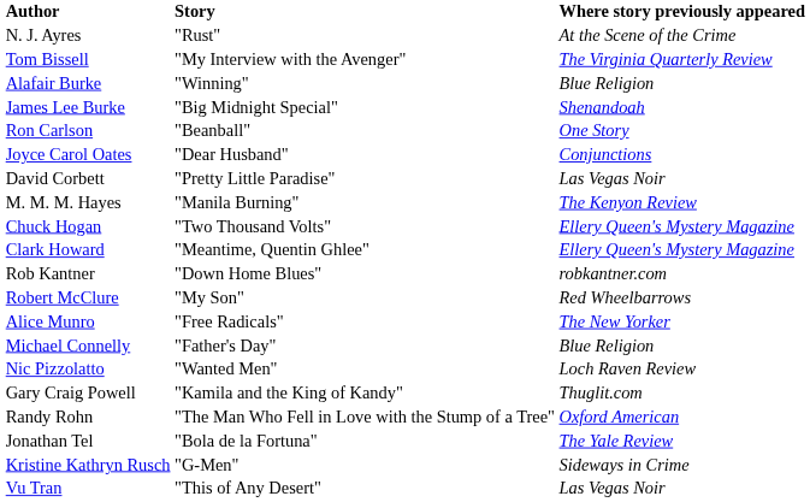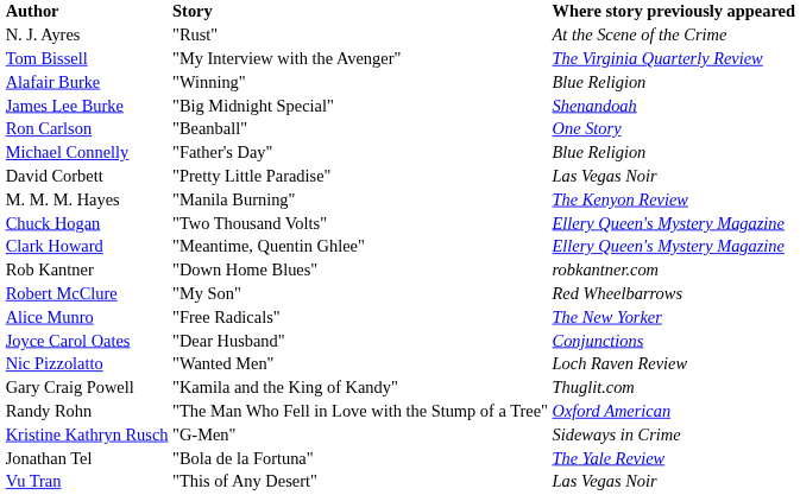 <table>
 <tr>
 <td><strong>Author</strong></td>
 <td><strong>Story</strong></td>
 <td><strong>Where story previously appeared</strong></td>
 </tr>
 <tr>
 <td>N. J. Ayres</td>
 <td>"Rust"</td>
 <td><em>At the Scene of the Crime</em></td>
 </tr>
 <tr>
 <td><a href='#'>Tom Bissell</a></td>
 <td>"My Interview with the Avenger"</td>
 <td><em><a href='#'>The Virginia Quarterly Review</a></em></td>
 </tr>
 <tr>
 <td><a href='#'>Alafair Burke</a></td>
 <td>"Winning"</td>
 <td><em>Blue Religion</em></td>
 </tr>
 <tr>
 <td><a href='#'>James Lee Burke</a></td>
 <td>"Big Midnight Special"</td>
 <td><em><a href='#'>Shenandoah</a></em></td>
 </tr>
 <tr>
 <td><a href='#'>Ron Carlson</a></td>
 <td>"Beanball"</td>
 <td><em><a href='#'>One Story</a></em></td>
 </tr>
 <tr>
-<td><a href='#'>Joyce Carol Oates</a></td>
-<td>"Dear Husband"</td>
-<td><em><a href='#'>Conjunctions</a></em></td>
+<td><a href='#'>Michael Connelly</a></td>
+<td>"Father's Day"</td>
+<td><em>Blue Religion</em></td>
 </tr>
 <tr>
 <td>David Corbett</td>
 <td>"Pretty Little Paradise"</td>
 <td><em>Las Vegas Noir</em></td>
 </tr>
 <tr>
 <td>M. M. M. Hayes</td>
 <td>"Manila Burning"</td>
 <td><em><a href='#'>The Kenyon Review</a></em></td>
 </tr>
 <tr>
 <td><a href='#'>Chuck Hogan</a></td>
 <td>"Two Thousand Volts"</td>
 <td><em><a href='#'>Ellery Queen's Mystery Magazine</a></em></td>
 </tr>
 <tr>
 <td><a href='#'>Clark Howard</a></td>
 <td>"Meantime, Quentin Ghlee"</td>
 <td><em><a href='#'>Ellery Queen's Mystery Magazine</a></em></td>
 </tr>
 <tr>
 <td>Rob Kantner</td>
 <td>"Down Home Blues"</td>
 <td><em>robkantner.com</em></td>
 </tr>
 <tr>
 <td><a href='#'>Robert McClure</a></td>
 <td>"My Son"</td>
 <td><em>Red Wheelbarrows</em></td>
 </tr>
 <tr>
 <td><a href='#'>Alice Munro</a></td>
 <td>"Free Radicals"</td>
 <td><em><a href='#'>The New Yorker</a></em></td>
 </tr>
 <tr>
-<td><a href='#'>Michael Connelly</a></td>
-<td>"Father's Day"</td>
-<td><em>Blue Religion</em></td>
+<td><a href='#'>Joyce Carol Oates</a></td>
+<td>"Dear Husband"</td>
+<td><em><a href='#'>Conjunctions</a></em></td>
 </tr>
 <tr>
 <td><a href='#'>Nic Pizzolatto</a></td>
 <td>"Wanted Men"</td>
 <td><em>Loch Raven Review</em></td>
 </tr>
 <tr |>
 <td>Gary Craig Powell</td>
 <td>"Kamila and the King of Kandy"</td>
 <td><em>Thuglit.com</em></td>
 </tr>
 <tr |>
 <td>Randy Rohn</td>
 <td>"The Man Who Fell in Love with the Stump of a Tree"</td>
 <td><em><a href='#'>Oxford American</a></em></td>
 </tr>
 <tr |>
+<td><a href='#'>Kristine Kathryn Rusch</a></td>
+<td>"G-Men"</td>
+<td><em>Sideways in Crime</em></td>
+</tr>
+<tr |>
 <td>Jonathan Tel</td>
 <td>"Bola de la Fortuna"</td>
 <td><em><a href='#'>The Yale Review</a></em></td>
-</tr>
-<tr |>
-<td><a href='#'>Kristine Kathryn Rusch</a></td>
-<td>"G-Men"</td>
-<td><em>Sideways in Crime</em></td>
 </tr>
 <tr |>
 <td><a href='#'>Vu Tran</a></td>
 <td>"This of Any Desert"</td>
 <td><em>Las Vegas Noir</em></td>
 </tr>
 <tr>
 </tr>
 </table>
